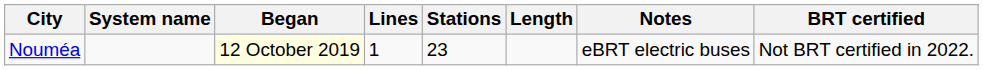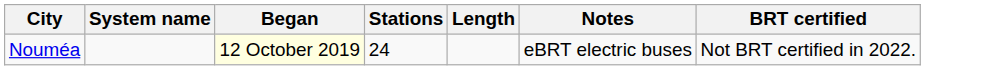 <table class="wikitable">
 <tr>
 <th>City</th>
 <th>System name</th>
 <th>Began</th>
-<th>Lines</th>
 <th>Stations</th>
 <th>Length</th>
 <th>Notes</th>
 <th>BRT certified</th>
 </tr>
 <tr>
 <td><a href='#'>Nouméa</a></td>
 <td></td>
 <td style="background: lightyellow;">12 October 2019</td>
-<td>1</td>
-<td>23</td>
+<td>24</td>
 <td></td>
 <td>eBRT electric buses</td>
 <td>Not BRT certified in 2022.</td>
 </tr>
 </table>
